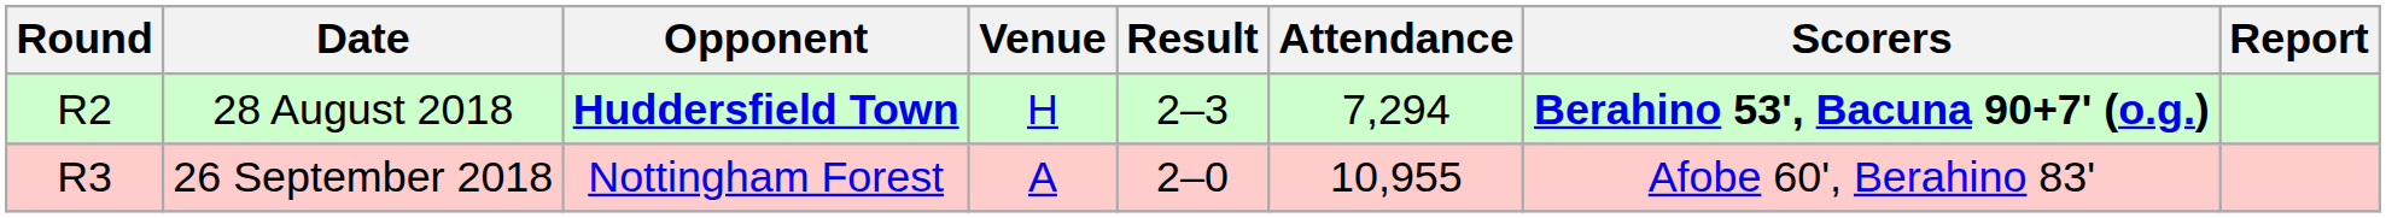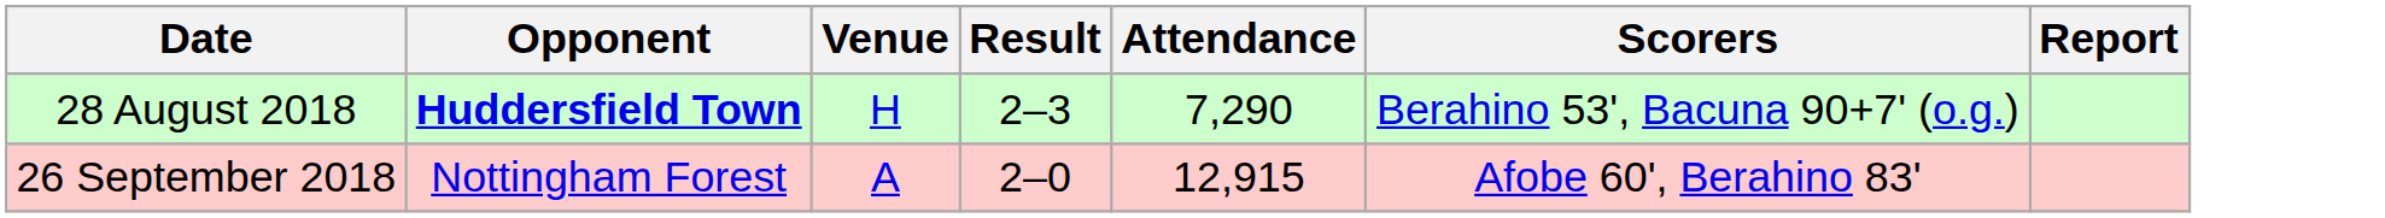 <table class="wikitable" style="font-size:100%; text-align:center">
 <tr>
-<th>Round</th>
 <th>Date</th>
 <th>Opponent</th>
 <th>Venue</th>
 <th>Result</th>
 <th>Attendance</th>
 <th>Scorers</th>
 <th>Report</th>
 </tr>
 <tr bgcolor=CCFFCC>
-<td>R2</td>
 <td>28 August 2018</td>
 <td><strong><a href='#'>Huddersfield Town</a></strong></td>
 <td><a href='#'>H</a></td>
 <td>2–3</td>
-<td>7,294</td>
-<td><strong><a href='#'>Berahino</a> 53', <a href='#'>Bacuna</a> 90+7' (<a href='#'>o.g.</a>)</strong></td>
+<td>7,290</td>
+<td><a href='#'>Berahino</a> 53', <a href='#'>Bacuna</a> 90+7' (<a href='#'>o.g.</a>)</td>
 <td></td>
 </tr>
 <tr bgcolor=FFCCCC>
-<td>R3</td>
 <td>26 September 2018</td>
 <td><a href='#'>Nottingham Forest</a></td>
 <td><a href='#'>A</a></td>
 <td>2–0</td>
-<td>10,955</td>
+<td>12,915</td>
 <td><a href='#'>Afobe</a> 60', <a href='#'>Berahino</a> 83'</td>
 <td></td>
 </tr>
 </table>
